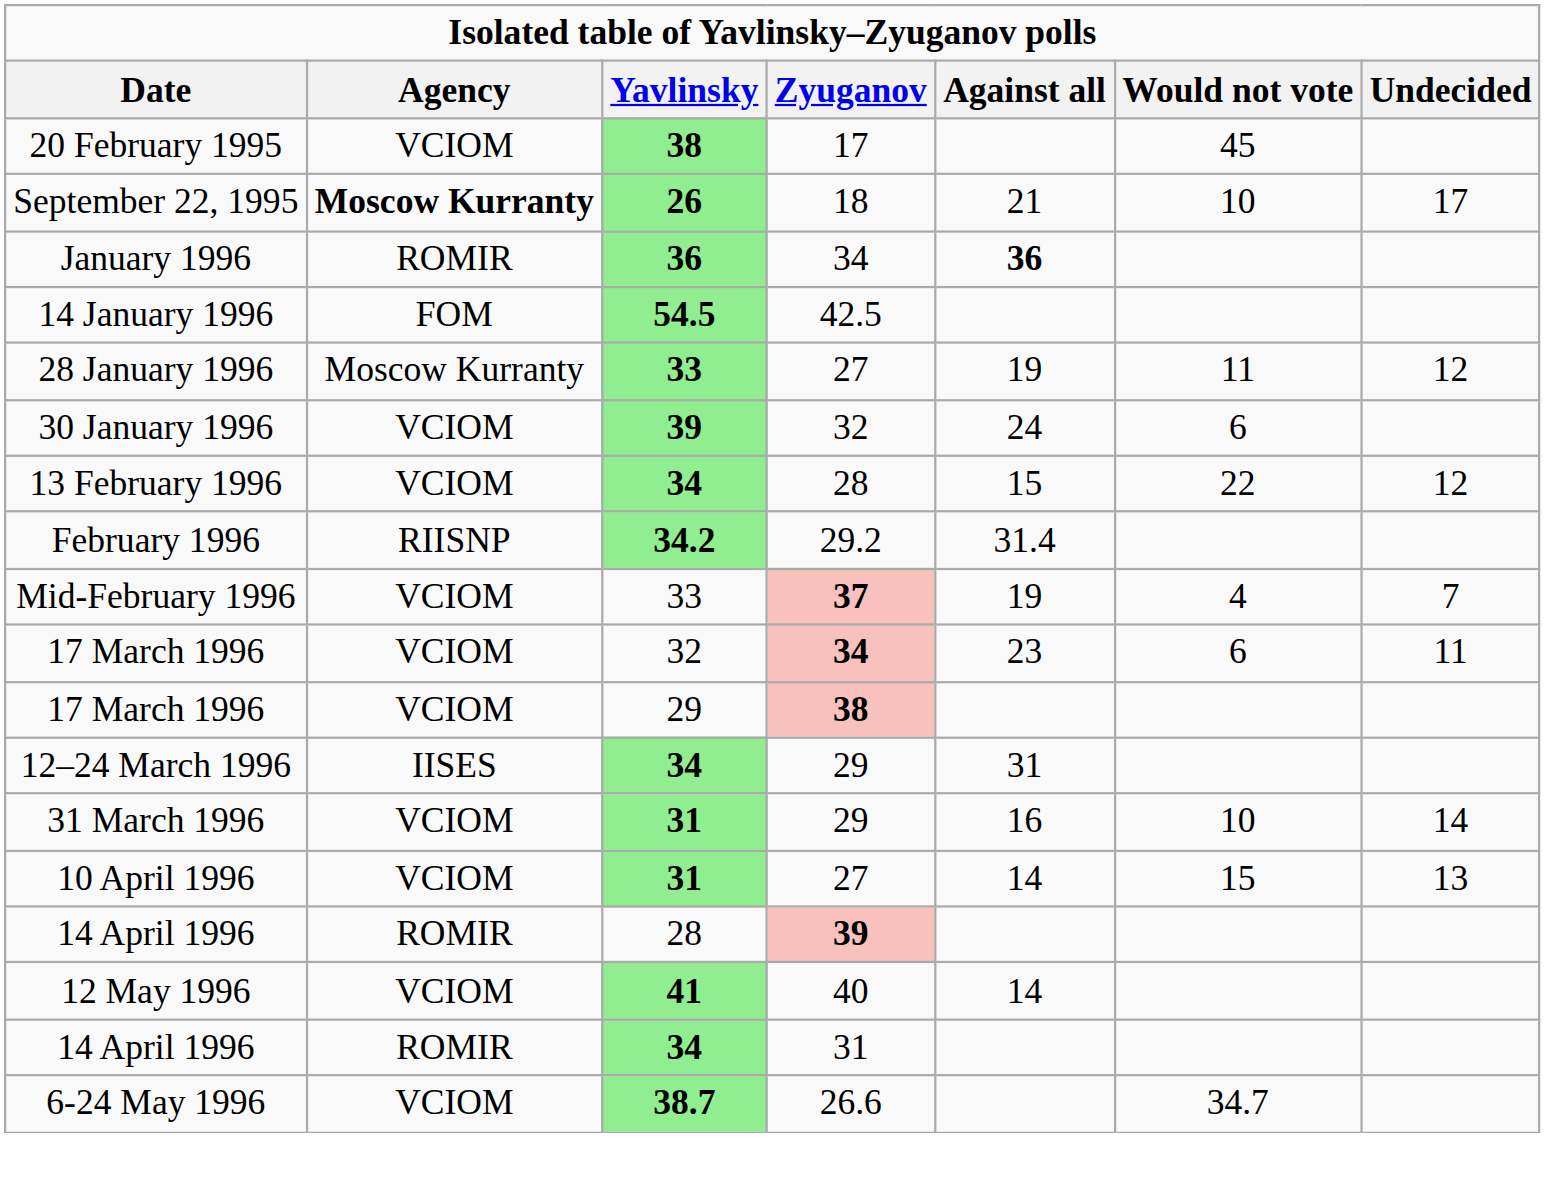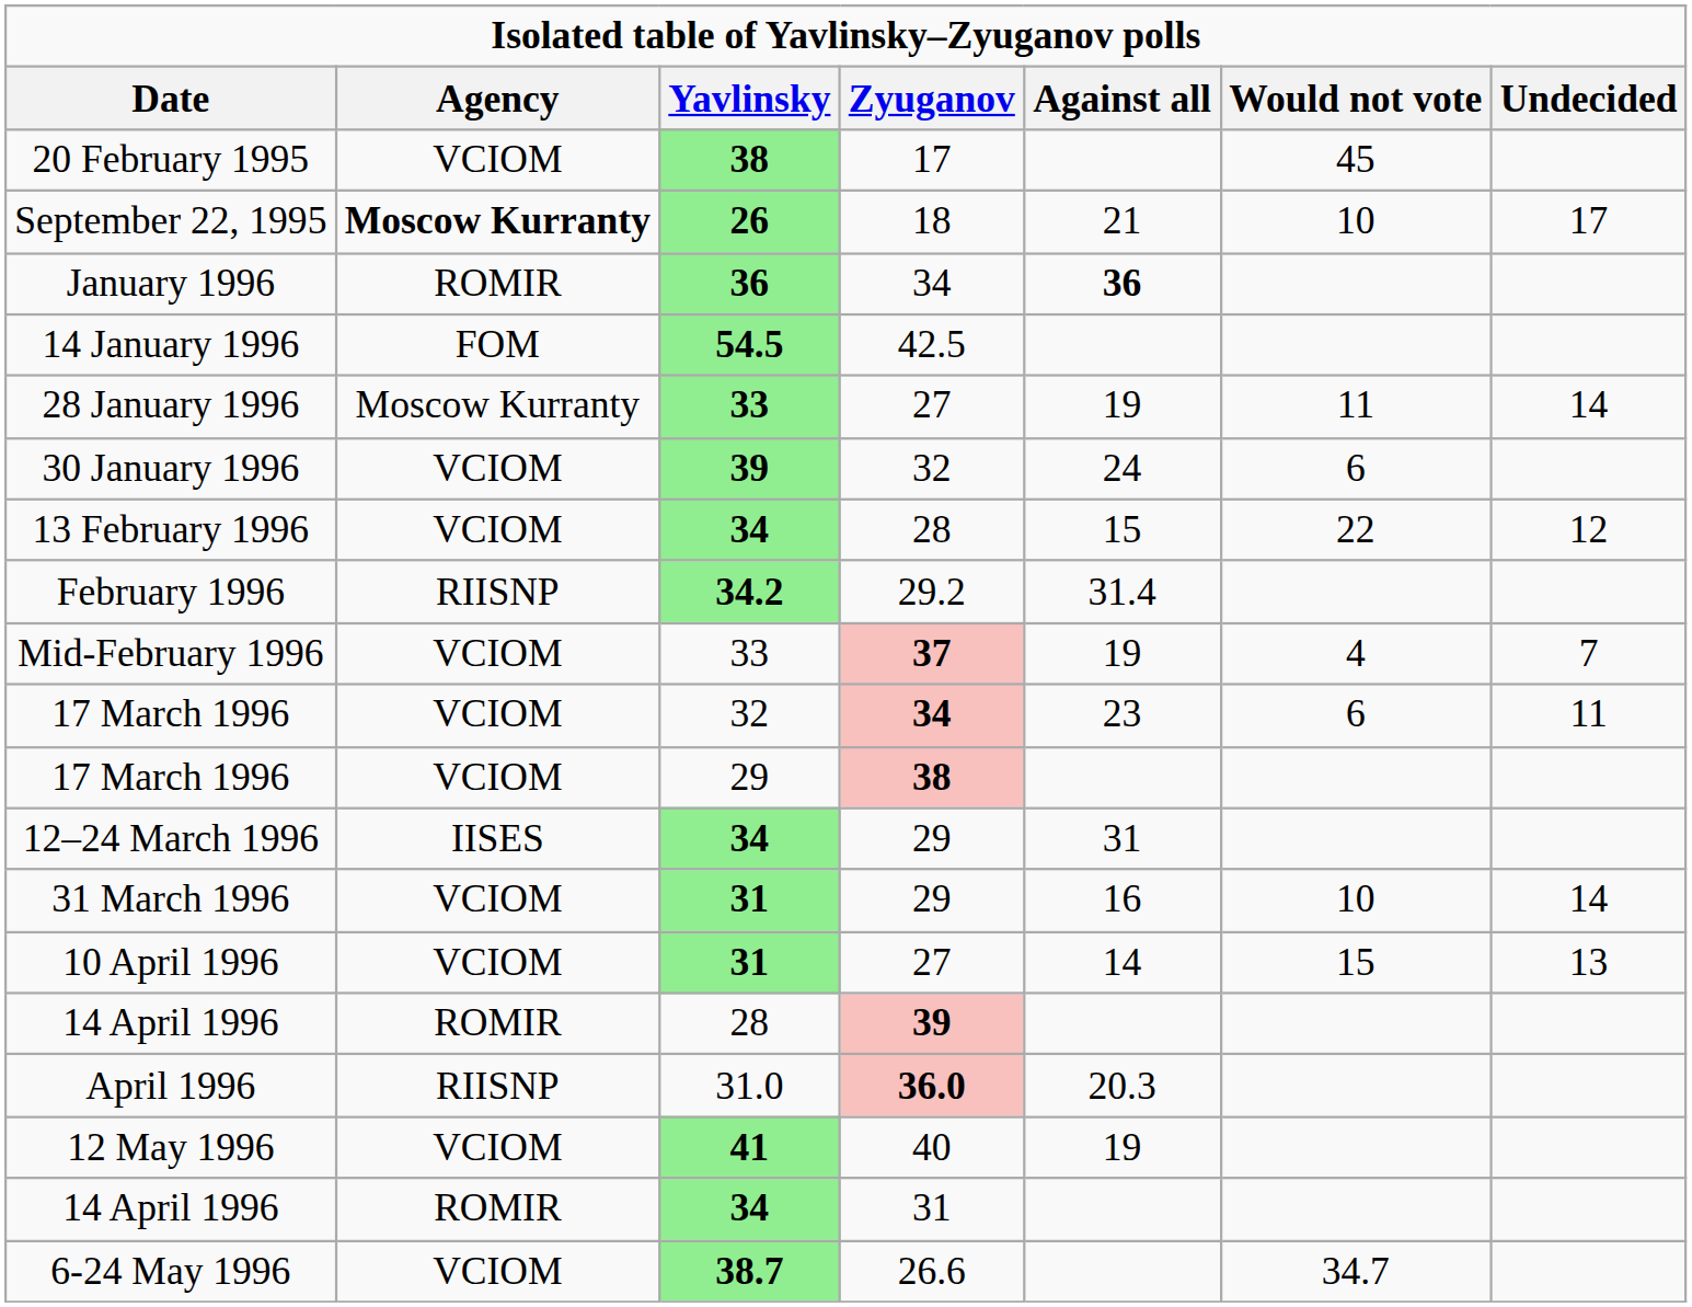 <table class="wikitable mw-collapsible mw-collapsed" style=text-align:center>
 <tr>
 <td colspan=7><strong>Isolated table of Yavlinsky–Zyuganov polls</strong></td>
 </tr>
 <tr>
 <th>Date</th>
 <th>Agency</th>
 <th><a href='#'>Yavlinsky</a></th>
 <th><a href='#'>Zyuganov</a></th>
 <th>Against all</th>
 <th>Would not vote</th>
 <th>Undecided</th>
 </tr>
 <tr>
 <td>20 February 1995</td>
 <td>VCIOM</td>
 <td style="background:#90ee90"><strong>38</strong></td>
 <td>17</td>
 <td></td>
 <td>45</td>
 <td></td>
 </tr>
 <tr>
 <td>September 22, 1995</td>
 <td><strong>Moscow Kurranty</strong></td>
 <td style="background:#90ee90"><strong>26</strong></td>
 <td>18</td>
 <td>21</td>
 <td>10</td>
 <td>17</td>
 </tr>
 <tr>
 <td>January 1996</td>
 <td>ROMIR</td>
 <td style="background:#90ee90"><strong>36</strong></td>
 <td>34</td>
 <td><strong>36</strong></td>
 <td></td>
 <td></td>
 </tr>
 <tr>
 <td>14 January 1996</td>
 <td>FOM</td>
 <td style="background:#90ee90"><strong>54.5</strong></td>
 <td>42.5</td>
 <td></td>
 <td></td>
 <td></td>
 </tr>
 <tr>
 <td>28 January 1996</td>
 <td>Moscow Kurranty</td>
 <td style="background:#90ee90"><strong>33</strong></td>
 <td>27</td>
 <td>19</td>
 <td>11</td>
-<td>12</td>
+<td>14</td>
 </tr>
 <tr>
 <td>30 January 1996</td>
 <td>VCIOM</td>
 <td style="background:#90ee90"><strong>39</strong></td>
 <td>32</td>
 <td>24</td>
 <td>6</td>
 <td></td>
 </tr>
 <tr>
 <td>13 February 1996</td>
 <td>VCIOM</td>
 <td style="background:#90ee90"><strong>34</strong></td>
 <td>28</td>
 <td>15</td>
 <td>22</td>
 <td>12</td>
 </tr>
 <tr>
 <td>February 1996</td>
 <td>RIISNP</td>
 <td style="background:#90ee90"><strong>34.2</strong></td>
 <td>29.2</td>
 <td>31.4</td>
 <td></td>
 <td></td>
 </tr>
 <tr>
 <td>Mid-February 1996</td>
 <td>VCIOM</td>
 <td>33</td>
 <td style="background:#F8C1BE"><strong>37</strong></td>
 <td>19</td>
 <td>4</td>
 <td>7</td>
 </tr>
 <tr>
 <td>17 March 1996</td>
 <td>VCIOM</td>
 <td>32</td>
 <td style="background:#F8C1BE"><strong>34</strong></td>
 <td>23</td>
 <td>6</td>
 <td>11</td>
 </tr>
 <tr>
 <td>17 March 1996</td>
 <td>VCIOM</td>
 <td>29</td>
 <td style="background:#F8C1BE"><strong>38</strong></td>
 <td></td>
 <td></td>
 <td></td>
 </tr>
 <tr>
 <td>12–24 March 1996</td>
 <td>IISES</td>
 <td style="background:#90ee90"><strong>34</strong></td>
 <td>29</td>
 <td>31</td>
 <td></td>
 <td></td>
 </tr>
 <tr>
 <td>31 March 1996</td>
 <td>VCIOM</td>
 <td style="background:#90ee90"><strong>31</strong></td>
 <td>29</td>
 <td>16</td>
 <td>10</td>
 <td>14</td>
 </tr>
 <tr>
 <td>10 April 1996</td>
 <td>VCIOM</td>
 <td style="background:#90ee90"><strong>31</strong></td>
 <td>27</td>
 <td>14</td>
 <td>15</td>
 <td>13</td>
 </tr>
 <tr>
 <td>14 April 1996</td>
 <td>ROMIR</td>
 <td>28</td>
 <td style="background:#F8C1BE"><strong>39</strong></td>
 <td></td>
 <td></td>
 <td></td>
 </tr>
 <tr>
+<td>April 1996</td>
+<td>RIISNP</td>
+<td>31.0</td>
+<td style="background:#F8C1BE"><strong>36.0</strong></td>
+<td>20.3</td>
+<td></td>
+<td></td>
+</tr>
+<tr>
 <td>12 May 1996</td>
 <td>VCIOM</td>
 <td style="background:#90ee90"><strong>41</strong></td>
 <td>40</td>
-<td>14</td>
+<td>19</td>
 <td></td>
 <td></td>
 </tr>
 <tr>
 <td>14 April 1996</td>
 <td>ROMIR</td>
 <td style="background:#90ee90"><strong>34</strong></td>
 <td>31</td>
 <td></td>
 <td></td>
 <td></td>
 </tr>
 <tr>
 <td>6-24 May 1996</td>
 <td>VCIOM</td>
 <td style="background:#90ee90"><strong>38.7</strong></td>
 <td>26.6</td>
 <td></td>
 <td>34.7</td>
 <td></td>
 </tr>
 </table>
